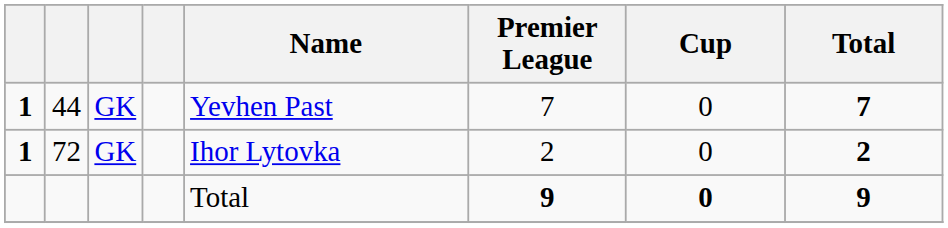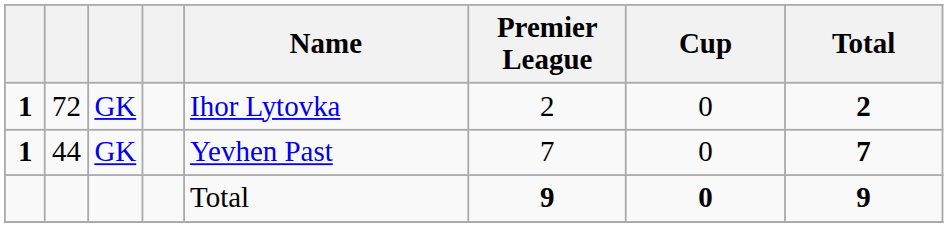 <table class="wikitable" style="text-align:center">
 <tr>
 <th width=15></th>
 <th width=15></th>
 <th width=15></th>
 <th width=15></th>
 <th width=150>Name</th>
 <th width=80><strong>Premier League</strong></th>
 <th width=80><strong>Cup</strong></th>
 <th width=80>Total</th>
 </tr>
 <tr>
 <td><strong>1</strong></td>
+<td>72</td>
+<td><a href='#'>GK</a></td>
+<td></td>
+<td align=left><a href='#'>Ihor Lytovka</a></td>
+<td>2</td>
+<td>0</td>
+<td><strong>2</strong></td>
+</tr>
+<tr>
+<td><strong>1</strong></td>
 <td>44</td>
 <td><a href='#'>GK</a></td>
 <td></td>
 <td align=left><a href='#'>Yevhen Past</a></td>
 <td>7</td>
 <td>0</td>
 <td><strong>7</strong></td>
-</tr>
-<tr>
-<td><strong>1</strong></td>
-<td>72</td>
-<td><a href='#'>GK</a></td>
-<td></td>
-<td align=left><a href='#'>Ihor Lytovka</a></td>
-<td>2</td>
-<td>0</td>
-<td><strong>2</strong></td>
 </tr>
 <tr>
 <td></td>
 <td></td>
 <td></td>
 <td></td>
 <td align=left>Total</td>
 <td><strong>9</strong></td>
 <td><strong>0</strong></td>
 <td><strong>9</strong></td>
 </tr>
 <tr>
 </tr>
 </table>
